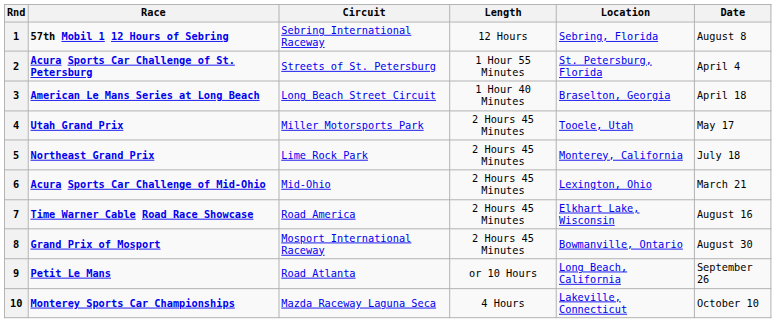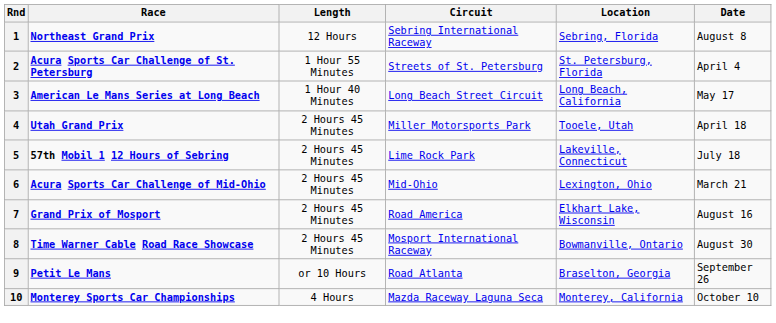 <table class="wikitable" style="font-size: 90%;">
 <tr>
 <th>Rnd</th>
 <th>Race</th>
+<th>Length</th>
 <th>Circuit</th>
-<th>Length</th>
 <th>Location</th>
 <th>Date</th>
 </tr>
 <tr>
 <th>1</th>
-<td><strong>57th <a href='#'>Mobil 1</a> <a href='#'>12 Hours of Sebring</a></strong></td>
+<td><strong><a href='#'>Northeast Grand Prix</a></strong></td>
+<td align="center">12 Hours</td>
 <td><a href='#'>Sebring International Raceway</a></td>
-<td align="center">12 Hours</td>
 <td><a href='#'>Sebring, Florida</a></td>
 <td>August 8</td>
 </tr>
 <tr>
 <th>2</th>
 <td><strong><a href='#'>Acura</a> <a href='#'>Sports Car Challenge of St. Petersburg</a></strong></td>
+<td align="center">1 Hour 55 Minutes</td>
 <td><a href='#'>Streets of St. Petersburg</a></td>
-<td align="center">1 Hour 55 Minutes</td>
 <td><a href='#'>St. Petersburg, Florida</a></td>
 <td>April 4</td>
 </tr>
 <tr>
 <th>3</th>
 <td><strong><a href='#'>American Le Mans Series at Long Beach</a></strong></td>
+<td align="center">1 Hour 40 Minutes</td>
 <td><a href='#'>Long Beach Street Circuit</a></td>
-<td align="center">1 Hour 40 Minutes</td>
-<td><a href='#'>Braselton, Georgia</a></td>
-<td>April 18</td>
+<td><a href='#'>Long Beach, California</a></td>
+<td>May 17</td>
 </tr>
 <tr>
 <th>4</th>
 <td><strong><a href='#'>Utah Grand Prix</a></strong></td>
+<td align="center">2 Hours 45 Minutes</td>
 <td><a href='#'>Miller Motorsports Park</a></td>
-<td align="center">2 Hours 45 Minutes</td>
 <td><a href='#'>Tooele, Utah</a></td>
-<td>May 17</td>
+<td>April 18</td>
 </tr>
 <tr>
 <th>5</th>
-<td><strong><a href='#'>Northeast Grand Prix</a></strong></td>
+<td><strong>57th <a href='#'>Mobil 1</a> <a href='#'>12 Hours of Sebring</a></strong></td>
+<td align="center">2 Hours 45 Minutes</td>
 <td><a href='#'>Lime Rock Park</a></td>
-<td align="center">2 Hours 45 Minutes</td>
-<td><a href='#'>Monterey, California</a></td>
+<td><a href='#'>Lakeville, Connecticut</a></td>
 <td>July 18</td>
 </tr>
 <tr>
 <th>6</th>
 <td><strong><a href='#'>Acura</a> <a href='#'>Sports Car Challenge of Mid-Ohio</a></strong></td>
+<td align="center">2 Hours 45 Minutes</td>
 <td><a href='#'>Mid-Ohio</a></td>
-<td align="center">2 Hours 45 Minutes</td>
 <td><a href='#'>Lexington, Ohio</a></td>
 <td>March 21</td>
 </tr>
 <tr>
 <th>7</th>
-<td><strong><a href='#'>Time Warner Cable</a> <a href='#'>Road Race Showcase</a></strong></td>
+<td><strong><a href='#'>Grand Prix of Mosport</a></strong></td>
+<td align="center">2 Hours 45 Minutes</td>
 <td><a href='#'>Road America</a></td>
-<td align="center">2 Hours 45 Minutes</td>
 <td><a href='#'>Elkhart Lake, Wisconsin</a></td>
 <td>August 16</td>
 </tr>
 <tr>
 <th>8</th>
-<td><strong><a href='#'>Grand Prix of Mosport</a></strong></td>
+<td><strong><a href='#'>Time Warner Cable</a> <a href='#'>Road Race Showcase</a></strong></td>
+<td align="center">2 Hours 45 Minutes</td>
 <td><a href='#'>Mosport International Raceway</a></td>
-<td align="center">2 Hours 45 Minutes</td>
 <td><a href='#'>Bowmanville, Ontario</a></td>
 <td>August 30</td>
 </tr>
 <tr>
 <th>9</th>
 <td><strong><a href='#'>Petit Le Mans</a></strong></td>
+<td align="center"> or 10 Hours</td>
 <td><a href='#'>Road Atlanta</a></td>
-<td align="center"> or 10 Hours</td>
-<td><a href='#'>Long Beach, California</a></td>
+<td><a href='#'>Braselton, Georgia</a></td>
 <td>September 26</td>
 </tr>
 <tr>
 <th>10</th>
 <td><strong><a href='#'>Monterey Sports Car Championships</a></strong></td>
+<td align="center">4 Hours</td>
 <td><a href='#'>Mazda Raceway Laguna Seca</a></td>
-<td align="center">4 Hours</td>
-<td><a href='#'>Lakeville, Connecticut</a></td>
+<td><a href='#'>Monterey, California</a></td>
 <td>October 10</td>
 </tr>
 </table>
